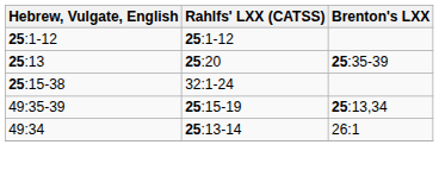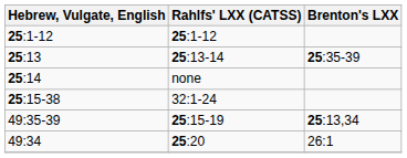 <table class=wikitable>
 <tr>
 <th>Hebrew, Vulgate, English</th>
 <th>Rahlfs' LXX (CATSS)</th>
 <th>Brenton's LXX</th>
 </tr>
 <tr>
 <td><strong>25</strong>:1-12</td>
 <td><strong>25</strong>:1-12</td>
 <td></td>
 </tr>
 <tr>
 <td><strong>25</strong>:13</td>
-<td><strong>25</strong>:20</td>
+<td><strong>25</strong>:13-14</td>
 <td><strong>25</strong>:35-39</td>
+</tr>
+<tr>
+<td><strong>25</strong>:14</td>
+<td>none</td>
+<td></td>
 </tr>
 <tr>
 <td><strong>25</strong>:15-38</td>
 <td>32:1-24</td>
 <td></td>
 </tr>
 <tr>
 <td>49:35-39</td>
 <td><strong>25</strong>:15-19</td>
 <td><strong>25</strong>:13,34</td>
 </tr>
 <tr>
 <td>49:34</td>
-<td><strong>25</strong>:13-14</td>
+<td><strong>25</strong>:20</td>
 <td>26:1</td>
 </tr>
 <tr>
 </tr>
 </table>
